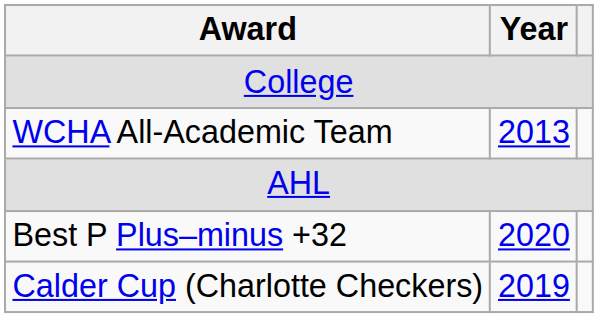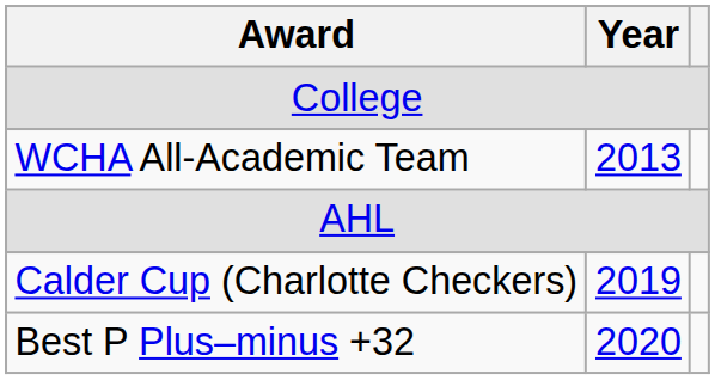 <table class="wikitable">
 <tr>
 <th>Award</th>
 <th>Year</th>
 <th></th>
 </tr>
 <tr ALIGN="center" bgcolor="#e0e0e0">
 <td colspan="3"><a href='#'>College</a></td>
 </tr>
 <tr>
 <td><a href='#'>WCHA</a> All-Academic Team</td>
 <td><a href='#'>2013</a></td>
 <td></td>
 </tr>
 <tr ALIGN="center" bgcolor="#e0e0e0">
 <td colspan=3><a href='#'>AHL</a></td>
 </tr>
 <tr>
+<td><a href='#'>Calder Cup</a> (Charlotte Checkers)</td>
+<td><a href='#'>2019</a></td>
+<td></td>
+</tr>
+<tr>
 <td>Best P <a href='#'>Plus–minus</a> +32</td>
 <td><a href='#'>2020</a></td>
 <td></td>
 </tr>
-<tr>
-<td><a href='#'>Calder Cup</a> (Charlotte Checkers)</td>
-<td><a href='#'>2019</a></td>
-<td></td>
-</tr>
 </table>
